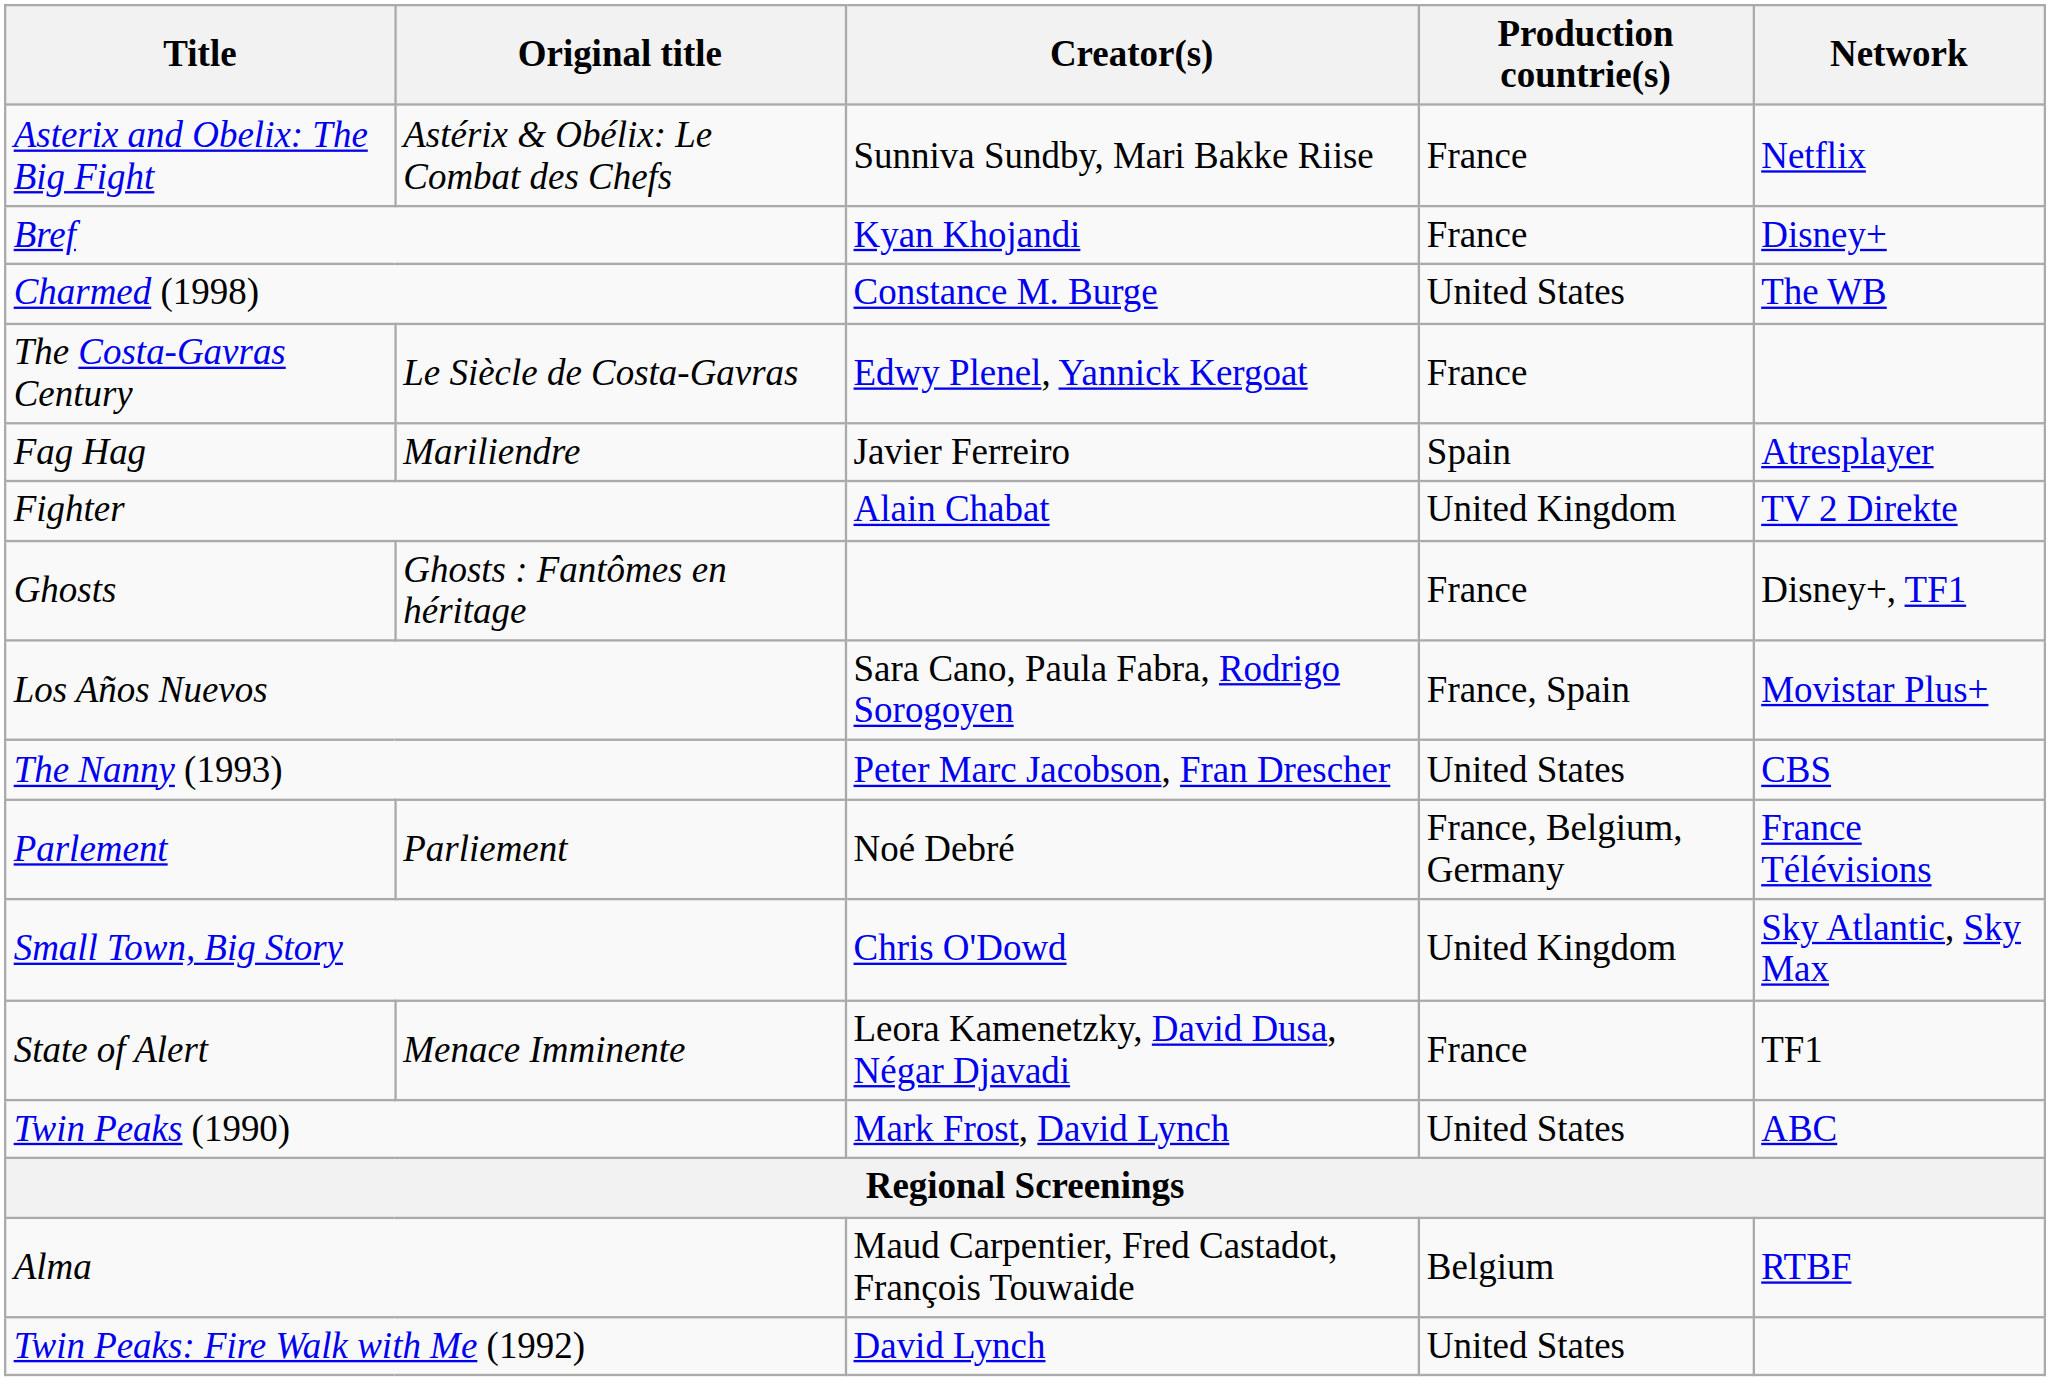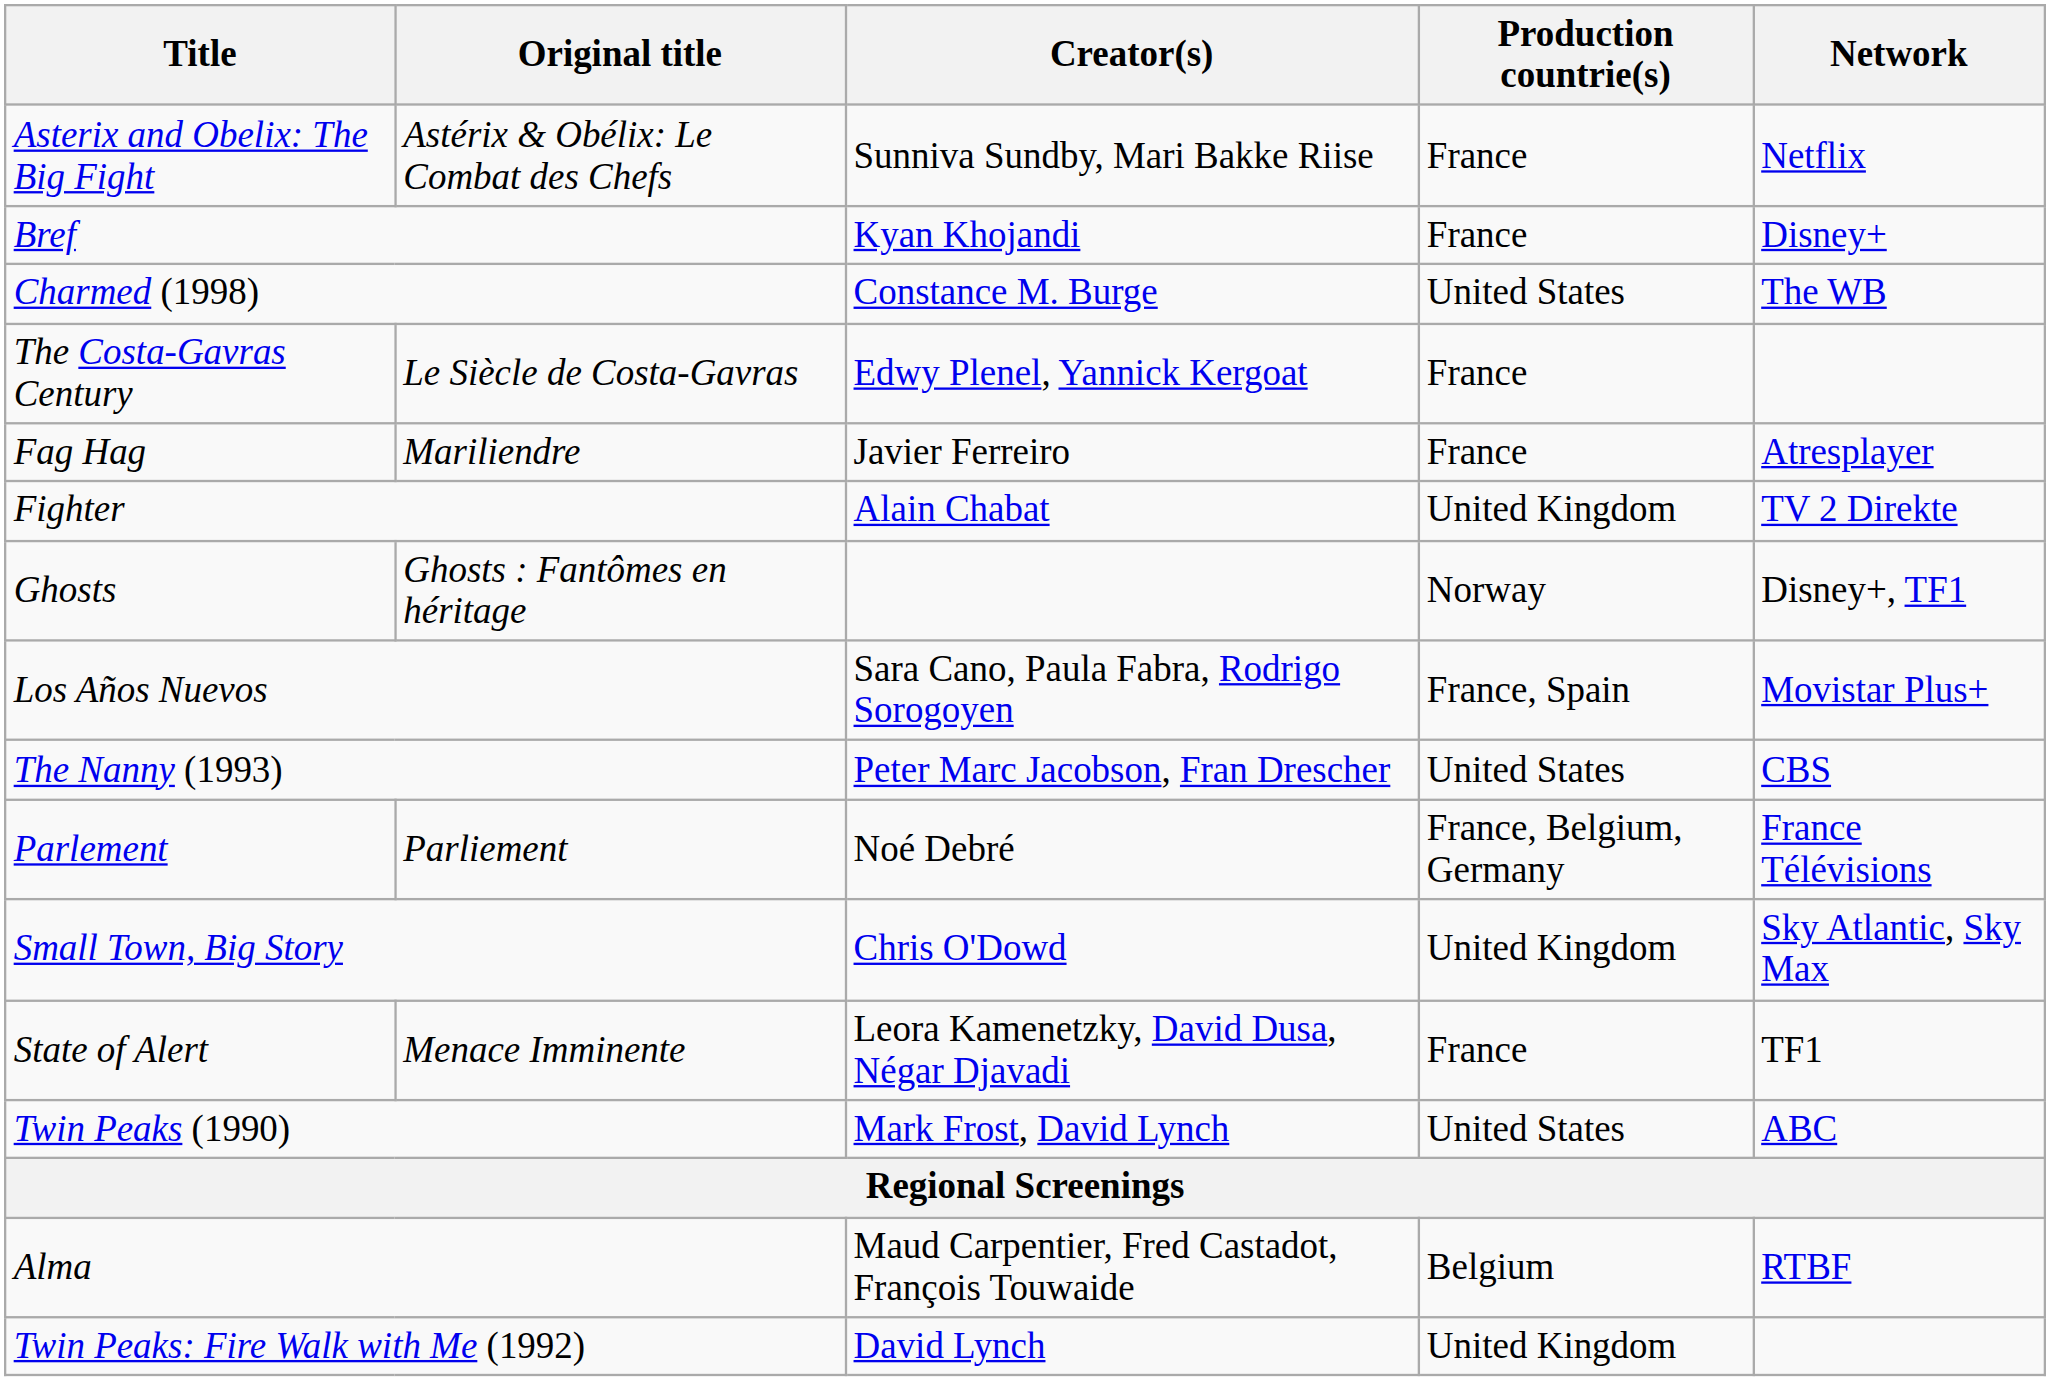 <table class="sortable wikitable" style="width:100%; margin-bottom:4px">
 <tr>
 <th>Title</th>
 <th>Original title</th>
 <th>Creator(s)</th>
 <th>Production countrie(s)</th>
 <th>Network</th>
 </tr>
 <tr>
 <td><em><a href='#'>Asterix and Obelix: The Big Fight</a></em></td>
 <td><em>Astérix & Obélix: Le Combat des Chefs</em></td>
 <td>Sunniva Sundby, Mari Bakke Riise</td>
 <td>France</td>
 <td><a href='#'>Netflix</a></td>
 </tr>
 <tr>
 <td colspan="2"><em><a href='#'>Bref</a></em> </td>
 <td><a href='#'>Kyan Khojandi</a></td>
 <td>France</td>
 <td><a href='#'>Disney+</a></td>
 </tr>
 <tr>
 <td colspan="2"><em><a href='#'>Charmed</a></em> (1998)</td>
 <td><a href='#'>Constance M. Burge</a></td>
 <td>United States</td>
 <td><a href='#'>The WB</a></td>
 </tr>
 <tr>
 <td><em>The <a href='#'>Costa-Gavras</a> Century</em></td>
 <td><em>Le Siècle de Costa-Gavras</em></td>
 <td><a href='#'>Edwy Plenel</a>, <a href='#'>Yannick Kergoat</a></td>
 <td>France</td>
 <td></td>
 </tr>
 <tr>
 <td><em>Fag Hag</em></td>
 <td><em>Mariliendre</em></td>
 <td>Javier Ferreiro</td>
-<td>Spain</td>
+<td>France</td>
 <td><a href='#'>Atresplayer</a></td>
 </tr>
 <tr>
 <td colspan="2"><em>Fighter</em></td>
 <td><a href='#'>Alain Chabat</a></td>
 <td>United Kingdom</td>
 <td><a href='#'>TV 2 Direkte</a></td>
 </tr>
 <tr>
 <td><em>Ghosts</em></td>
 <td><em>Ghosts : Fantômes en héritage</em></td>
 <td></td>
-<td>France</td>
+<td>Norway</td>
 <td>Disney+, <a href='#'>TF1</a></td>
 </tr>
 <tr>
 <td colspan="2"><em>Los Años Nuevos</em></td>
 <td>Sara Cano, Paula Fabra, <a href='#'>Rodrigo Sorogoyen</a></td>
 <td>France, Spain</td>
 <td><a href='#'>Movistar Plus+</a></td>
 </tr>
 <tr>
 <td colspan="2"><em><a href='#'>The Nanny</a></em> (1993)</td>
 <td><a href='#'>Peter Marc Jacobson</a>, <a href='#'>Fran Drescher</a></td>
 <td>United States</td>
 <td><a href='#'>CBS</a></td>
 </tr>
 <tr>
 <td><em><a href='#'>Parlement</a></em> </td>
 <td><em>Parliement</em></td>
 <td>Noé Debré</td>
 <td>France, Belgium, Germany</td>
 <td><a href='#'>France Télévisions</a></td>
 </tr>
 <tr>
 <td colspan="2"><em><a href='#'>Small Town, Big Story</a></em></td>
 <td><a href='#'>Chris O'Dowd</a></td>
 <td>United Kingdom</td>
 <td><a href='#'>Sky Atlantic</a>, <a href='#'>Sky Max</a></td>
 </tr>
 <tr>
 <td><em>State of Alert</em></td>
 <td><em>Menace Imminente</em></td>
 <td>Leora Kamenetzky, <a href='#'>David Dusa</a>, <a href='#'>Négar Djavadi</a></td>
 <td>France</td>
 <td>TF1</td>
 </tr>
 <tr>
 <td colspan="2"><em><a href='#'>Twin Peaks</a></em> (1990)</td>
 <td><a href='#'>Mark Frost</a>, <a href='#'>David Lynch</a></td>
 <td>United States</td>
 <td><a href='#'>ABC</a></td>
 </tr>
 <tr>
 <th colspan="5">Regional Screenings</th>
 </tr>
 <tr>
 <td colspan="2"><em>Alma</em></td>
 <td>Maud Carpentier, Fred Castadot, François Touwaide</td>
 <td>Belgium</td>
 <td><a href='#'>RTBF</a></td>
 </tr>
 <tr>
 <td colspan="2"><em><a href='#'>Twin Peaks: Fire Walk with Me</a></em> (1992)</td>
 <td><a href='#'>David Lynch</a></td>
-<td>United States</td>
+<td>United Kingdom</td>
 </tr>
 </table>
